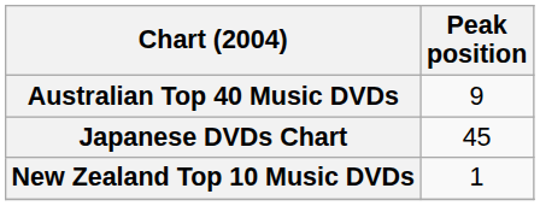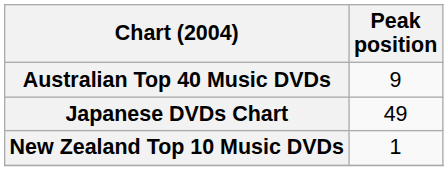 <table class="wikitable plainrowheaders sortable" style="text-align:center;">
 <tr>
 <th scope="col">Chart (2004)</th>
 <th scope="col">Peak<br>position</th>
 </tr>
 <tr>
 <th scope="row">Australian Top 40 Music DVDs</th>
 <td>9</td>
 </tr>
 <tr>
 <th scope="row">Japanese DVDs Chart</th>
-<td>45</td>
+<td>49</td>
 </tr>
 <tr>
 <th scope="row">New Zealand Top 10 Music DVDs</th>
 <td>1</td>
 </tr>
 <tr>
 </tr>
 </table>
